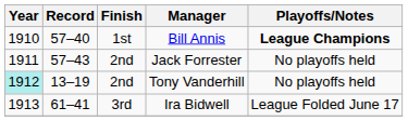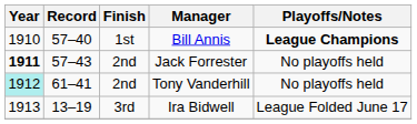 <table class="wikitable" style="text-align:center">
 <tr>
 <th>Year</th>
 <th>Record</th>
 <th>Finish</th>
 <th>Manager</th>
 <th>Playoffs/Notes</th>
 </tr>
 <tr>
 <td>1910</td>
 <td>57–40</td>
 <td>1st</td>
 <td><a href='#'>Bill Annis</a></td>
 <td><strong>League Champions</strong></td>
 </tr>
 <tr>
-<td>1911</td>
+<td><strong>1911</strong></td>
 <td>57–43</td>
 <td>2nd</td>
 <td>Jack Forrester</td>
 <td>No playoffs held</td>
 </tr>
 <tr>
 <td style="background: paleturquoise;">1912</td>
-<td>13–19</td>
+<td>61–41</td>
 <td>2nd</td>
 <td>Tony Vanderhill</td>
 <td>No playoffs held</td>
 </tr>
 <tr>
 <td>1913</td>
-<td>61–41</td>
+<td>13–19</td>
 <td>3rd</td>
 <td>Ira Bidwell</td>
 <td>League Folded June 17</td>
 </tr>
 <tr>
 </tr>
 </table>
